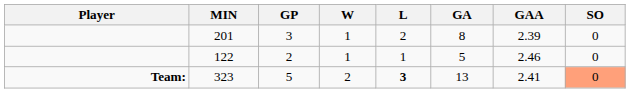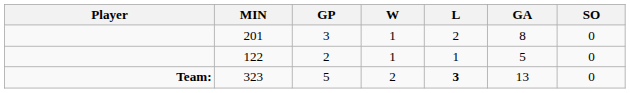 <table class="wikitable sortable" width="60%">
 <tr>
 <th bgcolor="#DDDDFF" width="10%">Player</th>
 <th width="3%" bgcolor="#DDDDFF" title="Minutes played">MIN</th>
 <th width="3%" bgcolor="#DDDDFF" title="Games played in">GP</th>
 <th width="3%" bgcolor="#DDDDFF" title="Games played in">W</th>
 <th width="3%" bgcolor="#DDDDFF"title="Games played in">L</th>
 <th width="3%" bgcolor="#DDDDFF" title="Goals against">GA</th>
-<th width="3%" bgcolor="#DDDDFF" title="Goals against average">GAA</th>
 <th width="3%" bgcolor="#DDDDFF" title="Shut-outs">SO</th>
 </tr>
 <tr align="center">
 <td align="right"></td>
 <td>201</td>
 <td>3</td>
 <td>1</td>
 <td>2</td>
 <td>8</td>
-<td>2.39</td>
 <td>0</td>
 </tr>
 <tr align="center">
 <td align="right"></td>
 <td>122</td>
 <td>2</td>
 <td>1</td>
 <td>1</td>
 <td>5</td>
-<td>2.46</td>
 <td>0</td>
 </tr>
 <tr align="center">
 <td align="right"><strong>Team:</strong></td>
 <td>323</td>
 <td>5</td>
 <td>2</td>
 <td><strong>3</strong></td>
 <td>13</td>
-<td>2.41</td>
-<td style="background: lightsalmon;">0</td>
+<td>0</td>
 </tr>
 </table>
